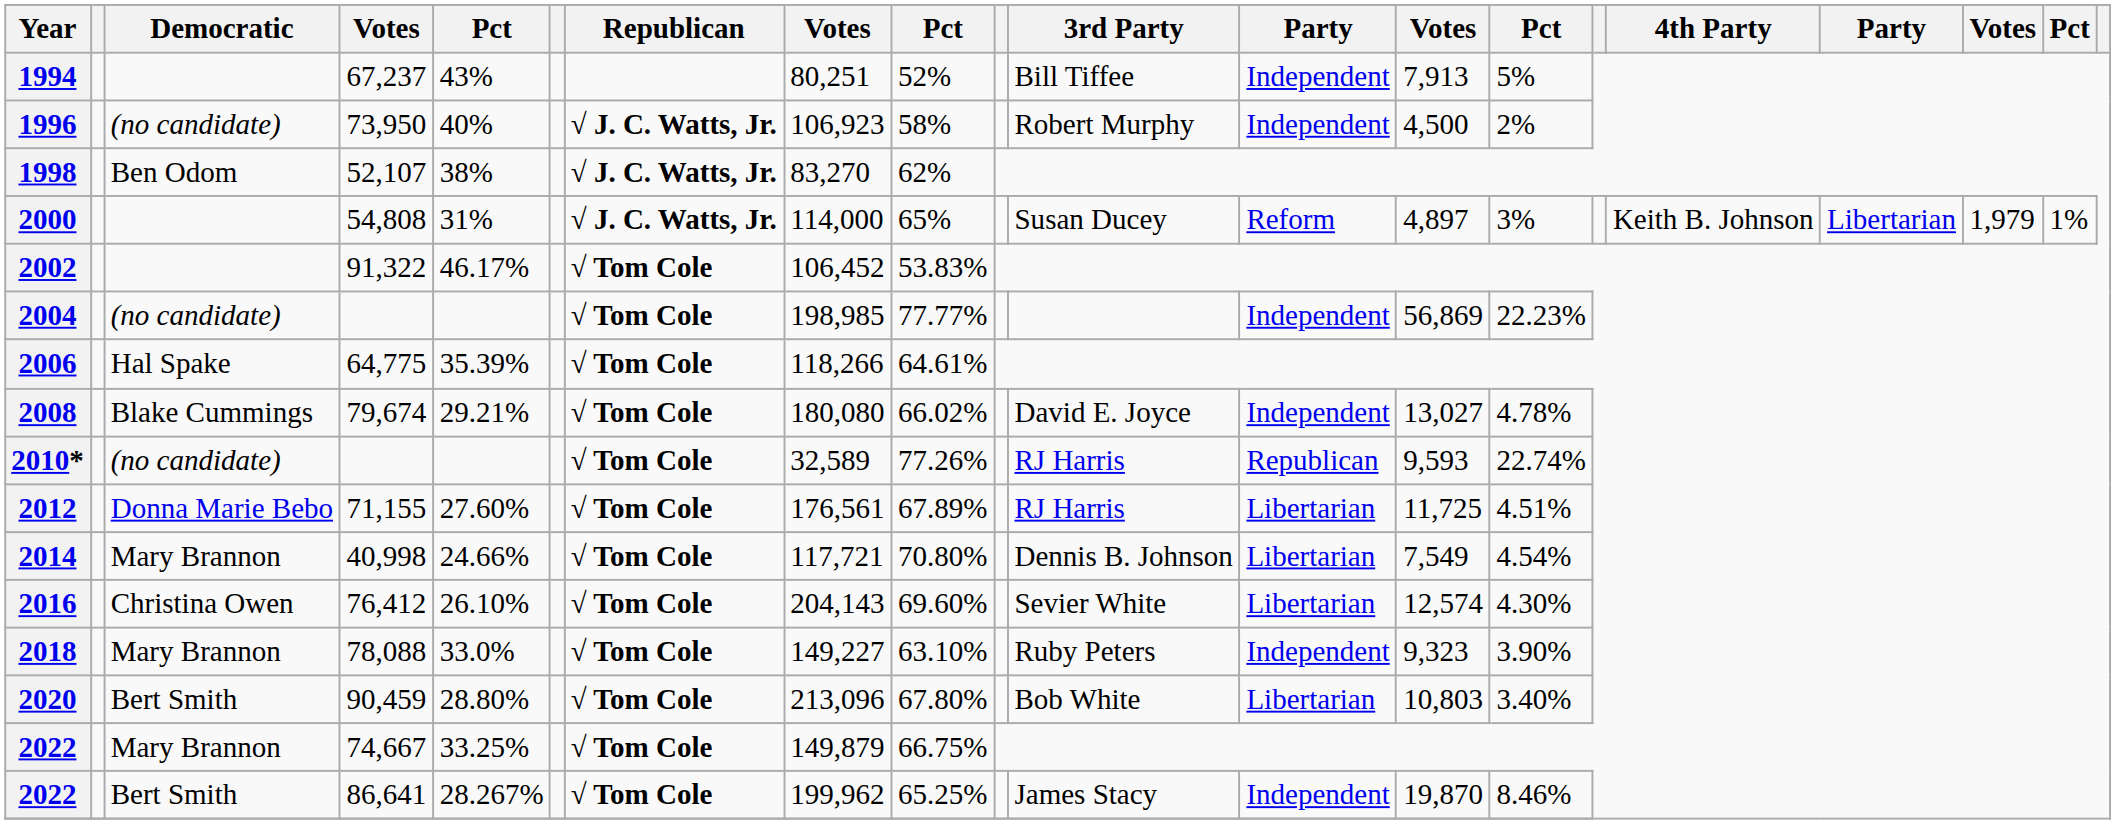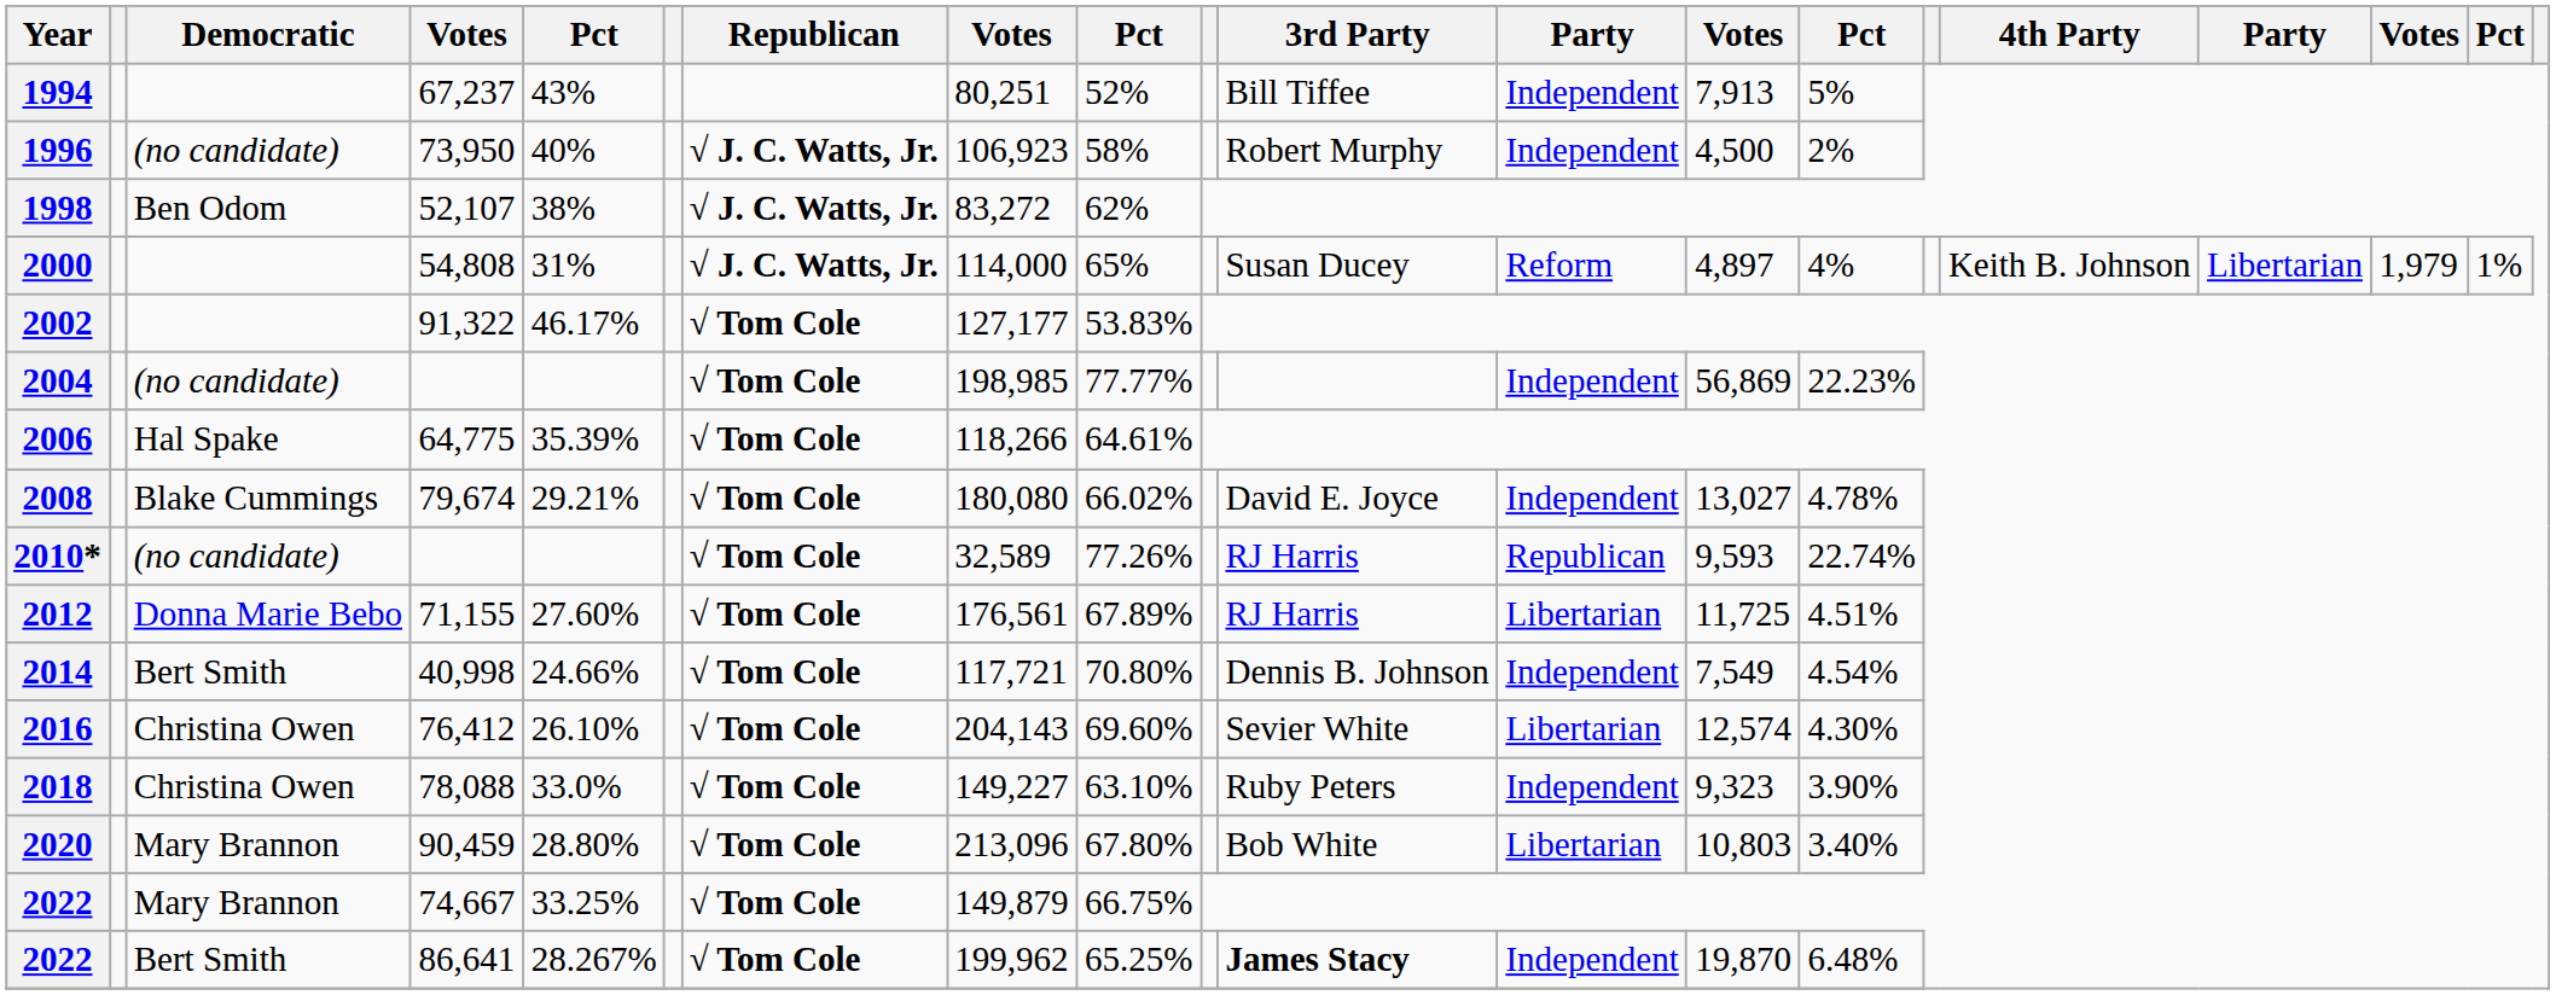 <table class="wikitable" style="margin:0.5em ; font-size:95%">
 <tr>
 <th>Year</th>
 <th></th>
 <th>Democratic</th>
 <th>Votes</th>
 <th>Pct</th>
 <th></th>
 <th>Republican</th>
 <th>Votes</th>
 <th>Pct</th>
 <th></th>
 <th>3rd Party</th>
 <th>Party</th>
 <th>Votes</th>
 <th>Pct</th>
 <th></th>
 <th>4th Party</th>
 <th>Party</th>
 <th>Votes</th>
 <th>Pct</th>
 <th></th>
 </tr>
 <tr>
 <th><a href='#'>1994</a></th>
 <td></td>
 <td></td>
 <td>67,237</td>
 <td>43%</td>
 <td></td>
 <td><strong></strong></td>
 <td>80,251</td>
 <td>52%</td>
 <td></td>
 <td>Bill Tiffee</td>
 <td><a href='#'>Independent</a></td>
 <td>7,913</td>
 <td>5%</td>
 </tr>
 <tr>
 <th><a href='#'>1996</a></th>
 <td></td>
 <td><em>(no candidate)</em></td>
 <td>73,950</td>
 <td>40%</td>
 <td></td>
 <td><strong>√ J. C. Watts, Jr.</strong></td>
 <td>106,923</td>
 <td>58%</td>
 <td></td>
 <td>Robert Murphy</td>
 <td><a href='#'>Independent</a></td>
 <td>4,500</td>
 <td>2%</td>
 </tr>
 <tr>
 <th><a href='#'>1998</a></th>
 <td></td>
 <td>Ben Odom</td>
 <td>52,107</td>
 <td>38%</td>
 <td></td>
 <td><strong>√ J. C. Watts, Jr.</strong></td>
-<td>83,270</td>
+<td>83,272</td>
 <td>62%</td>
 </tr>
 <tr>
 <th><a href='#'>2000</a></th>
 <td></td>
 <td></td>
 <td>54,808</td>
 <td>31%</td>
 <td></td>
 <td><strong>√ J. C. Watts, Jr.</strong></td>
 <td>114,000</td>
 <td>65%</td>
 <td></td>
 <td>Susan Ducey</td>
 <td><a href='#'>Reform</a></td>
 <td>4,897</td>
-<td>3%</td>
+<td>4%</td>
 <td></td>
 <td>Keith B. Johnson</td>
 <td><a href='#'>Libertarian</a></td>
 <td>1,979</td>
 <td>1%</td>
 </tr>
 <tr>
 <th><a href='#'>2002</a></th>
 <td></td>
 <td></td>
 <td>91,322</td>
 <td>46.17%</td>
 <td></td>
 <td><strong>√ Tom Cole</strong></td>
-<td>106,452</td>
+<td>127,177</td>
 <td>53.83%</td>
 </tr>
 <tr>
 <th><a href='#'>2004</a></th>
 <td></td>
 <td><em>(no candidate)</em></td>
 <td></td>
 <td></td>
 <td></td>
 <td><strong>√ Tom Cole</strong></td>
 <td>198,985</td>
 <td>77.77%</td>
 <td></td>
 <td></td>
 <td><a href='#'>Independent</a></td>
 <td>56,869</td>
 <td>22.23%</td>
 </tr>
 <tr>
 <th><a href='#'>2006</a></th>
 <td></td>
 <td>Hal Spake</td>
 <td>64,775</td>
 <td>35.39%</td>
 <td></td>
 <td><strong>√ Tom Cole</strong></td>
 <td>118,266</td>
 <td>64.61%</td>
 </tr>
 <tr>
 <th><a href='#'>2008</a></th>
 <td></td>
 <td>Blake Cummings</td>
 <td>79,674</td>
 <td>29.21%</td>
 <td></td>
 <td><strong>√ Tom Cole</strong></td>
 <td>180,080</td>
 <td>66.02%</td>
 <td></td>
 <td>David E. Joyce</td>
 <td><a href='#'>Independent</a></td>
 <td>13,027</td>
 <td>4.78%</td>
 </tr>
 <tr>
 <th><a href='#'>2010</a>*</th>
 <td></td>
 <td><em>(no candidate)</em></td>
 <td></td>
 <td></td>
 <td></td>
 <td><strong>√ Tom Cole</strong></td>
 <td>32,589</td>
 <td>77.26%</td>
 <td></td>
 <td><a href='#'>RJ Harris</a></td>
 <td><a href='#'>Republican</a></td>
 <td>9,593</td>
 <td>22.74%</td>
 </tr>
 <tr>
 <th><a href='#'>2012</a></th>
 <td></td>
 <td><a href='#'>Donna Marie Bebo</a></td>
 <td>71,155</td>
 <td>27.60%</td>
 <td></td>
 <td><strong>√ Tom Cole</strong></td>
 <td>176,561</td>
 <td>67.89%</td>
 <td></td>
 <td><a href='#'>RJ Harris</a></td>
 <td><a href='#'>Libertarian</a></td>
 <td>11,725</td>
 <td>4.51%</td>
 </tr>
 <tr>
 <th><a href='#'>2014</a></th>
 <td></td>
-<td>Mary Brannon</td>
+<td>Bert Smith</td>
 <td>40,998</td>
 <td>24.66%</td>
 <td></td>
 <td><strong>√ Tom Cole</strong></td>
 <td>117,721</td>
 <td>70.80%</td>
 <td></td>
 <td>Dennis B. Johnson</td>
-<td><a href='#'>Libertarian</a></td>
+<td><a href='#'>Independent</a></td>
 <td>7,549</td>
 <td>4.54%</td>
 </tr>
 <tr>
 <th><a href='#'>2016</a></th>
 <td></td>
 <td>Christina Owen</td>
 <td>76,412</td>
 <td>26.10%</td>
 <td></td>
 <td><strong>√ Tom Cole</strong></td>
 <td>204,143</td>
 <td>69.60%</td>
 <td></td>
 <td>Sevier White</td>
 <td><a href='#'>Libertarian</a></td>
 <td>12,574</td>
 <td>4.30%</td>
 </tr>
 <tr>
 <th><a href='#'>2018</a></th>
 <td></td>
-<td>Mary Brannon</td>
+<td>Christina Owen</td>
 <td>78,088</td>
 <td>33.0%</td>
 <td></td>
 <td><strong>√ Tom Cole</strong></td>
 <td>149,227</td>
 <td>63.10%</td>
 <td></td>
 <td>Ruby Peters</td>
 <td><a href='#'>Independent</a></td>
 <td>9,323</td>
 <td>3.90%</td>
 </tr>
 <tr>
 <th><a href='#'>2020</a></th>
 <td></td>
-<td>Bert Smith</td>
+<td>Mary Brannon</td>
 <td>90,459</td>
 <td>28.80%</td>
 <td></td>
 <td><strong>√ Tom Cole</strong></td>
 <td>213,096</td>
 <td>67.80%</td>
 <td></td>
 <td>Bob White</td>
 <td><a href='#'>Libertarian</a></td>
 <td>10,803</td>
 <td>3.40%</td>
 </tr>
 <tr>
 <th><a href='#'>2022</a></th>
 <td></td>
 <td>Mary Brannon</td>
 <td>74,667</td>
 <td>33.25%</td>
 <td></td>
 <td><strong>√ Tom Cole</strong></td>
 <td>149,879</td>
 <td>66.75%</td>
 </tr>
 <tr>
 <th><a href='#'>2022</a></th>
 <td></td>
 <td>Bert Smith</td>
 <td>86,641</td>
 <td>28.267%</td>
 <td></td>
 <td><strong>√ Tom Cole</strong></td>
 <td>199,962</td>
 <td>65.25%</td>
 <td></td>
-<td>James Stacy</td>
+<td><strong>James Stacy</strong></td>
 <td><a href='#'>Independent</a></td>
 <td>19,870</td>
-<td>8.46%</td>
+<td>6.48%</td>
 </tr>
 <tr>
 </tr>
 </table>
